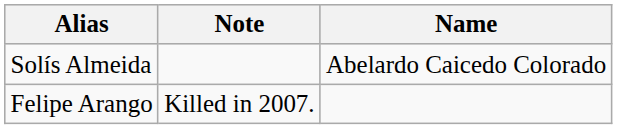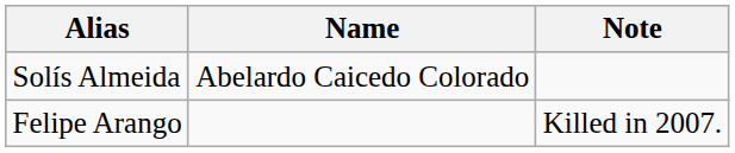 <table class="wikitable">
 <tr>
 <th>Alias</th>
+<th>Name</th>
 <th>Note</th>
-<th>Name</th>
 </tr>
 <tr>
 <td>Solís Almeida</td>
+<td>Abelardo Caicedo Colorado</td>
 <td></td>
-<td>Abelardo Caicedo Colorado</td>
 </tr>
 <tr>
 <td>Felipe Arango</td>
+<td></td>
 <td>Killed in 2007.</td>
-<td></td>
 </tr>
 </table>
